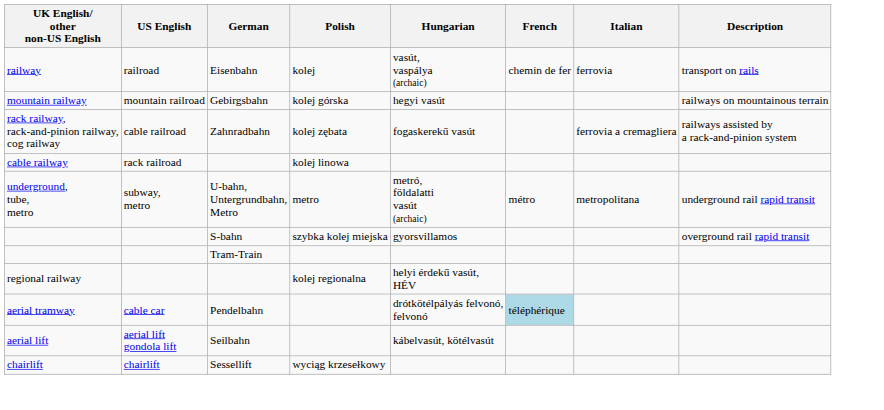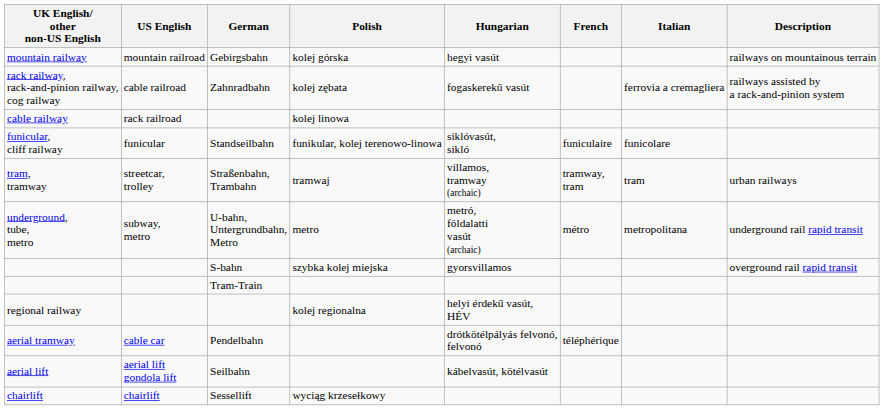 <table class="wikitable sortable">
 <tr>
 <th>UK English/<br>other<br>non-US English</th>
 <th>US English</th>
 <th>German</th>
 <th>Polish</th>
 <th>Hungarian</th>
 <th>French</th>
 <th>Italian</th>
 <th>Description</th>
-</tr>
-<tr>
-<td><a href='#'>railway</a></td>
-<td>railroad</td>
-<td>Eisenbahn</td>
-<td>kolej</td>
-<td>vasút,<br>vaspálya<br><small>(archaic)</small></td>
-<td>chemin de fer</td>
-<td>ferrovia</td>
-<td>transport on <a href='#'>rails</a></td>
 </tr>
 <tr>
 <td><a href='#'>mountain railway</a></td>
 <td>mountain railroad</td>
 <td>Gebirgsbahn</td>
 <td>kolej górska</td>
 <td>hegyi vasút</td>
 <td></td>
 <td></td>
 <td>railways on mountainous terrain</td>
 </tr>
 <tr>
 <td><a href='#'>rack railway</a>,<br>rack-and-pinion railway,<br>cog railway</td>
 <td>cable railroad</td>
 <td>Zahnradbahn</td>
 <td>kolej zębata</td>
 <td>fogaskerekű vasút</td>
 <td></td>
 <td>ferrovia a cremagliera</td>
 <td>railways assisted by<br>a rack-and-pinion system</td>
 </tr>
 <tr>
 <td><a href='#'>cable railway</a></td>
 <td>rack railroad</td>
 <td></td>
 <td>kolej linowa</td>
 <td></td>
 <td></td>
 <td></td>
 <td></td>
+</tr>
+<tr>
+<td><a href='#'>funicular</a>,<br>cliff railway</td>
+<td>funicular</td>
+<td>Standseilbahn</td>
+<td>funikular, kolej terenowo-linowa</td>
+<td>siklóvasút,<br>sikló</td>
+<td>funiculaire</td>
+<td>funicolare</td>
+<td></td>
+</tr>
+<tr>
+<td><a href='#'>tram</a>,<br>tramway</td>
+<td>streetcar,<br>trolley</td>
+<td>Straßenbahn,<br>Trambahn</td>
+<td>tramwaj</td>
+<td>villamos,<br>tramway<br><small>(archaic)</small></td>
+<td>tramway,<br>tram</td>
+<td>tram</td>
+<td>urban railways</td>
 </tr>
 <tr>
 <td><a href='#'>underground</a>,<br>tube,<br>metro</td>
 <td>subway,<br>metro</td>
 <td>U-bahn,<br>Untergrundbahn,<br>Metro</td>
 <td>metro</td>
 <td>metró,<br>földalatti<br>vasút<br><small>(archaic)</small></td>
 <td>métro</td>
 <td>metropolitana</td>
 <td>underground rail <a href='#'>rapid transit</a></td>
 </tr>
 <tr>
 <td></td>
 <td></td>
 <td>S-bahn</td>
 <td>szybka kolej miejska</td>
 <td>gyorsvillamos</td>
 <td></td>
 <td></td>
 <td>overground rail <a href='#'>rapid transit</a></td>
 </tr>
 <tr>
 <td></td>
 <td></td>
 <td>Tram-Train</td>
 <td></td>
 <td></td>
 <td></td>
 <td></td>
 <td></td>
 </tr>
 <tr>
 <td>regional railway</td>
 <td></td>
 <td></td>
 <td>kolej regionalna</td>
 <td>helyi érdekű vasút,<br>HÉV</td>
 <td></td>
 <td></td>
 <td></td>
 </tr>
 <tr>
 <td><a href='#'>aerial tramway</a></td>
 <td><a href='#'>cable car</a></td>
 <td>Pendelbahn</td>
 <td></td>
 <td>drótkötélpályás felvonó,<br>felvonó</td>
-<td style="background: lightblue;">téléphérique</td>
+<td>téléphérique</td>
 <td></td>
 <td></td>
 </tr>
 <tr>
 <td><a href='#'>aerial lift</a></td>
 <td><a href='#'>aerial lift</a><br><a href='#'>gondola lift</a></td>
 <td>Seilbahn</td>
 <td></td>
 <td>kábelvasút, kötélvasút</td>
 <td></td>
 <td></td>
 <td></td>
 </tr>
 <tr>
 <td><a href='#'>chairlift</a></td>
 <td><a href='#'>chairlift</a></td>
 <td>Sessellift</td>
 <td>wyciąg krzesełkowy</td>
 <td></td>
 <td></td>
 <td></td>
 <td></td>
 </tr>
 </table>
